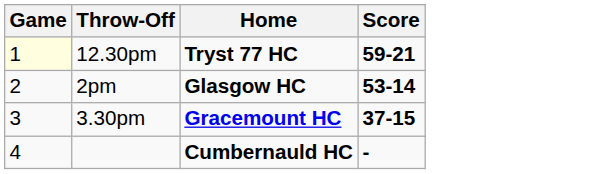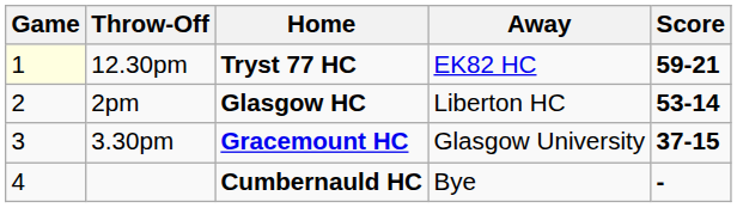 <table class="wikitable">
 <tr>
 <th><strong>Game</strong></th>
 <th><strong>Throw-Off</strong></th>
 <th><strong>Home</strong></th>
+<th><strong>Away</strong></th>
 <th><strong>Score</strong></th>
 </tr>
 <tr>
 <td style="background: lightyellow;">1</td>
 <td>12.30pm</td>
 <td><strong>Tryst 77 HC</strong></td>
+<td><a href='#'>EK82 HC</a></td>
 <td><strong>59-21</strong></td>
 </tr>
 <tr>
 <td>2</td>
 <td>2pm</td>
 <td><strong>Glasgow HC</strong></td>
+<td>Liberton HC</td>
 <td><strong>53-14</strong></td>
 </tr>
 <tr>
 <td>3</td>
 <td>3.30pm</td>
 <td><strong><a href='#'>Gracemount HC</a></strong></td>
+<td>Glasgow University</td>
 <td><strong>37-15</strong></td>
 </tr>
 <tr>
 <td>4</td>
 <td></td>
 <td><strong>Cumbernauld HC</strong></td>
+<td>Bye</td>
 <td><strong>-</strong></td>
 </tr>
 </table>
